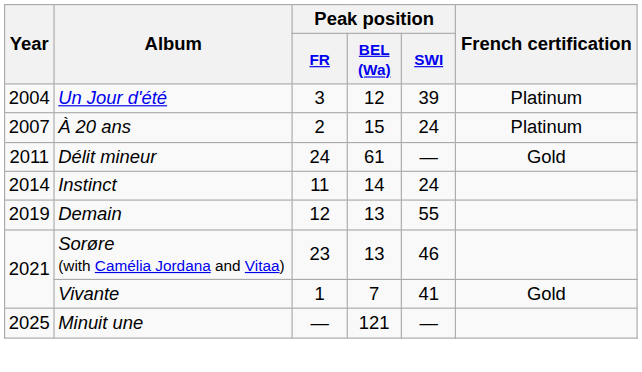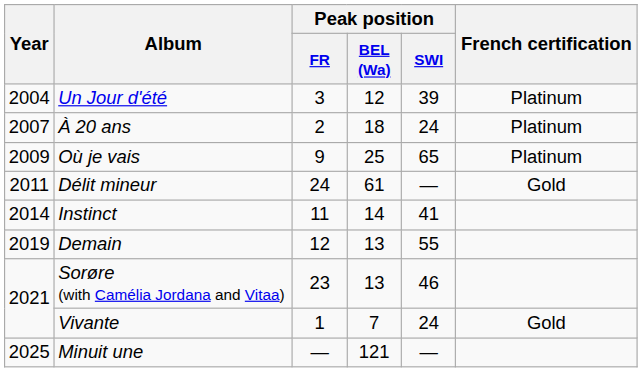 <table class="wikitable" style="text-align:center;">
 <tr>
 <th align="center" rowspan="2">Year</th>
 <th align="center" rowspan="2" width="200">Album</th>
 <th align="center" colspan="3">Peak position</th>
 <th align="center" rowspan="2" width="150">French certification</th>
 </tr>
 <tr>
 <th width="40"><small><a href='#'>FR</a></small><br></th>
 <th width="40"><small><a href='#'>BEL<br>(Wa)</a></small><br></th>
 <th width="40"><small><a href='#'>SWI</a></small><br></th>
 </tr>
 <tr>
 <td align="center">2004</td>
 <td align="left"><em><a href='#'>Un Jour d'été</a></em></td>
 <td align="center">3</td>
 <td align="center">12</td>
 <td align="center">39</td>
 <td align="center">Platinum</td>
 </tr>
 <tr>
 <td align="center">2007</td>
 <td align="left"><em>À 20 ans</em></td>
 <td align="center">2</td>
-<td align="center">15</td>
+<td align="center">18</td>
 <td align="center">24</td>
+<td align="center">Platinum</td>
+</tr>
+<tr>
+<td align="center">2009</td>
+<td align="left"><em>Où je vais</em></td>
+<td align="center">9</td>
+<td align="center">25</td>
+<td align="center">65</td>
 <td align="center">Platinum</td>
 </tr>
 <tr>
 <td align="center">2011</td>
 <td align="left"><em>Délit mineur</em></td>
 <td align="center">24</td>
 <td align="center">61</td>
 <td align="center">—</td>
 <td align="center">Gold</td>
 </tr>
 <tr>
 <td align="center">2014</td>
 <td align="left"><em>Instinct</em></td>
 <td align="center">11</td>
 <td align="center">14</td>
-<td align="center">24</td>
+<td align="center">41</td>
 <td align="center"></td>
 </tr>
 <tr>
 <td align="center">2019</td>
 <td align="left"><em>Demain</em></td>
 <td align="center">12</td>
 <td align="center">13</td>
 <td align="center">55</td>
 <td align="center"></td>
 </tr>
 <tr>
 <td align="center" rowspan="2">2021</td>
 <td align="left"><em>Sorøre</em> <br><small>(with <a href='#'>Camélia Jordana</a> and <a href='#'>Vitaa</a>)</small></td>
 <td align="center">23</td>
 <td align="center">13</td>
 <td align="center">46</td>
 <td align="center"></td>
 </tr>
 <tr>
 <td align="left"><em>Vivante</em></td>
 <td align="center">1</td>
 <td align="center">7</td>
-<td align="center">41</td>
+<td align="center">24</td>
 <td align="center">Gold</td>
 </tr>
 <tr>
 <td align="center">2025</td>
 <td align="left"><em>Minuit une</em></td>
 <td align="center">—</td>
 <td align="center">121</td>
 <td align="center">—</td>
 <td align="center"></td>
 </tr>
 </table>
